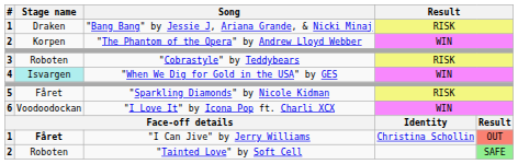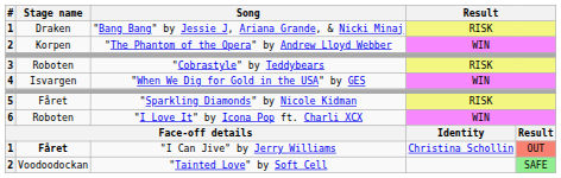 <table class="wikitable plainrowheaders" style="text-align: center;">
 <tr>
 <th>#</th>
 <th>Stage name</th>
 <th>Song</th>
 <th colspan=2>Result</th>
 </tr>
 <tr>
 <th>1</th>
 <td>Draken</td>
 <td>"<a href='#'>Bang Bang</a>" by <a href='#'>Jessie J</a>, <a href='#'>Ariana Grande</a>, & <a href='#'>Nicki Minaj</a></td>
 <td colspan=2 bgcolor="#F3F781">RISK</td>
 </tr>
 <tr>
 <th>2</th>
 <td>Korpen</td>
 <td>"<a href='#'>The Phantom of the Opera</a>" by <a href='#'>Andrew Lloyd Webber</a></td>
 <td colspan=2 bgcolor="F888FD">WIN</td>
 </tr>
 <tr>
 <td colspan="5" style="background:darkgray"></td>
 </tr>
 <tr>
 <th>3</th>
 <td>Roboten</td>
 <td>"<a href='#'>Cobrastyle</a>" by <a href='#'>Teddybears</a></td>
 <td colspan=2 bgcolor="#F3F781">RISK</td>
 </tr>
 <tr>
 <th>4</th>
-<td style="background: paleturquoise;">Isvargen</td>
+<td>Isvargen</td>
 <td>"<a href='#'>When We Dig for Gold in the USA</a>" by <a href='#'>GES</a></td>
 <td colspan=2 bgcolor="F888FD">WIN</td>
 </tr>
 <tr>
 <td colspan="5" style="background:darkgray"></td>
 </tr>
 <tr>
 <th>5</th>
 <td>Fåret</td>
 <td>"<a href='#'>Sparkling Diamonds</a>" by <a href='#'>Nicole Kidman</a></td>
 <td colspan=2 bgcolor="#F3F781">RISK</td>
 </tr>
 <tr>
 <th>6</th>
-<td>Voodoodockan</td>
+<td>Roboten</td>
 <td>"<a href='#'>I Love It</a>" by <a href='#'>Icona Pop</a> ft. <a href='#'>Charli XCX</a></td>
 <td colspan=2 bgcolor="F888FD">WIN</td>
 </tr>
 <tr>
 <th colspan="3">Face-off details</th>
 <th>Identity</th>
 <th>Result</th>
 </tr>
 <tr>
 <th>1</th>
 <td><strong>Fåret</strong></td>
 <td>"I Can Jive" by <a href='#'>Jerry Williams</a></td>
 <td><a href='#'>Christina Schollin</a></td>
 <td bgcolor=salmon>OUT</td>
 </tr>
 <tr>
 <th>2</th>
-<td>Roboten</td>
+<td>Voodoodockan</td>
 <td>"<a href='#'>Tainted Love</a>" by <a href='#'>Soft Cell</a></td>
 <td></td>
 <td bgcolor=lightgreen>SAFE</td>
 </tr>
 </table>
